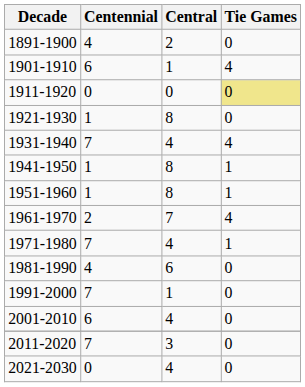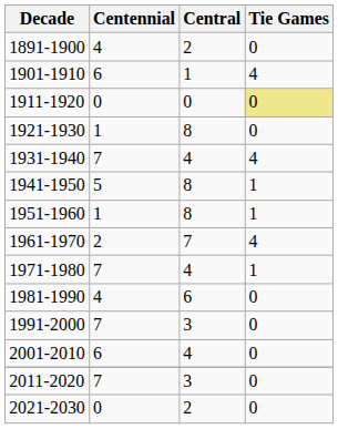 <table class="wikitable">
 <tr>
 <th>Decade</th>
 <th>Centennial</th>
 <th>Central</th>
 <th>Tie Games</th>
 </tr>
 <tr>
 <td>1891-1900</td>
 <td>4</td>
 <td>2</td>
 <td>0</td>
 </tr>
 <tr>
 <td>1901-1910</td>
 <td>6</td>
 <td>1</td>
 <td>4</td>
 </tr>
 <tr>
 <td>1911-1920</td>
 <td>0</td>
 <td>0</td>
 <td style="background: khaki;">0</td>
 </tr>
 <tr>
 <td>1921-1930</td>
 <td>1</td>
 <td>8</td>
 <td>0</td>
 </tr>
 <tr>
 <td>1931-1940</td>
 <td>7</td>
 <td>4</td>
 <td>4</td>
 </tr>
 <tr>
 <td>1941-1950</td>
-<td>1</td>
+<td>5</td>
 <td>8</td>
 <td>1</td>
 </tr>
 <tr>
 <td>1951-1960</td>
 <td>1</td>
 <td>8</td>
 <td>1</td>
 </tr>
 <tr>
 <td>1961-1970</td>
 <td>2</td>
 <td>7</td>
 <td>4</td>
 </tr>
 <tr>
 <td>1971-1980</td>
 <td>7</td>
 <td>4</td>
 <td>1</td>
 </tr>
 <tr>
 <td>1981-1990</td>
 <td>4</td>
 <td>6</td>
 <td>0</td>
 </tr>
 <tr>
 <td>1991-2000</td>
 <td>7</td>
-<td>1</td>
+<td>3</td>
 <td>0</td>
 </tr>
 <tr>
 <td>2001-2010</td>
 <td>6</td>
 <td>4</td>
 <td>0</td>
 </tr>
 <tr>
 </tr>
 <tr>
 <td>2011-2020</td>
 <td>7</td>
 <td>3</td>
 <td>0</td>
 </tr>
 <tr>
 <td>2021-2030</td>
 <td>0</td>
-<td>4</td>
+<td>2</td>
 <td>0</td>
 </tr>
 </table>
